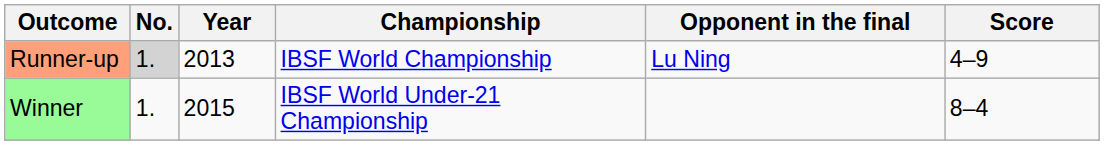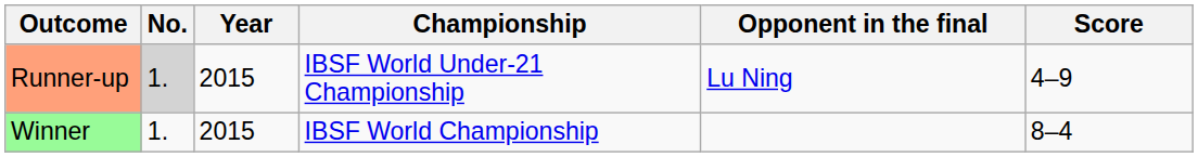 <table class="sortable wikitable">
 <tr>
 <th width="80">Outcome</th>
 <th width="20">No.</th>
 <th width="60">Year</th>
 <th width="250">Championship</th>
 <th width="200">Opponent in the final</th>
 <th width="100">Score</th>
 </tr>
 <tr>
 <td style="background:#ffa07a;">Runner-up</td>
 <td style="background: lightgrey;">1.</td>
-<td>2013</td>
-<td><a href='#'>IBSF World Championship</a></td>
+<td>2015</td>
+<td><a href='#'>IBSF World Under-21 Championship</a></td>
 <td> <a href='#'>Lu Ning</a></td>
 <td>4–9</td>
 </tr>
 <tr>
 <td style="background:#98FB98">Winner</td>
 <td>1.</td>
 <td>2015</td>
-<td><a href='#'>IBSF World Under-21 Championship</a></td>
+<td><a href='#'>IBSF World Championship</a></td>
 <td> </td>
 <td>8–4</td>
 </tr>
 </table>
